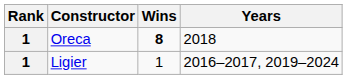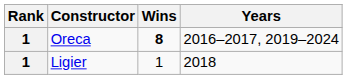 <table class="wikitable">
 <tr>
 <th>Rank</th>
 <th>Constructor</th>
 <th>Wins</th>
 <th>Years</th>
 </tr>
 <tr>
 <th>1</th>
 <td> <a href='#'>Oreca</a></td>
 <td align=center><strong>8</strong></td>
-<td>2018</td>
+<td>2016–2017,  2019–2024</td>
 </tr>
 <tr>
 <th>1</th>
 <td> <a href='#'>Ligier</a></td>
 <td align="center">1</td>
-<td>2016–2017,  2019–2024</td>
+<td>2018</td>
 </tr>
 </table>
